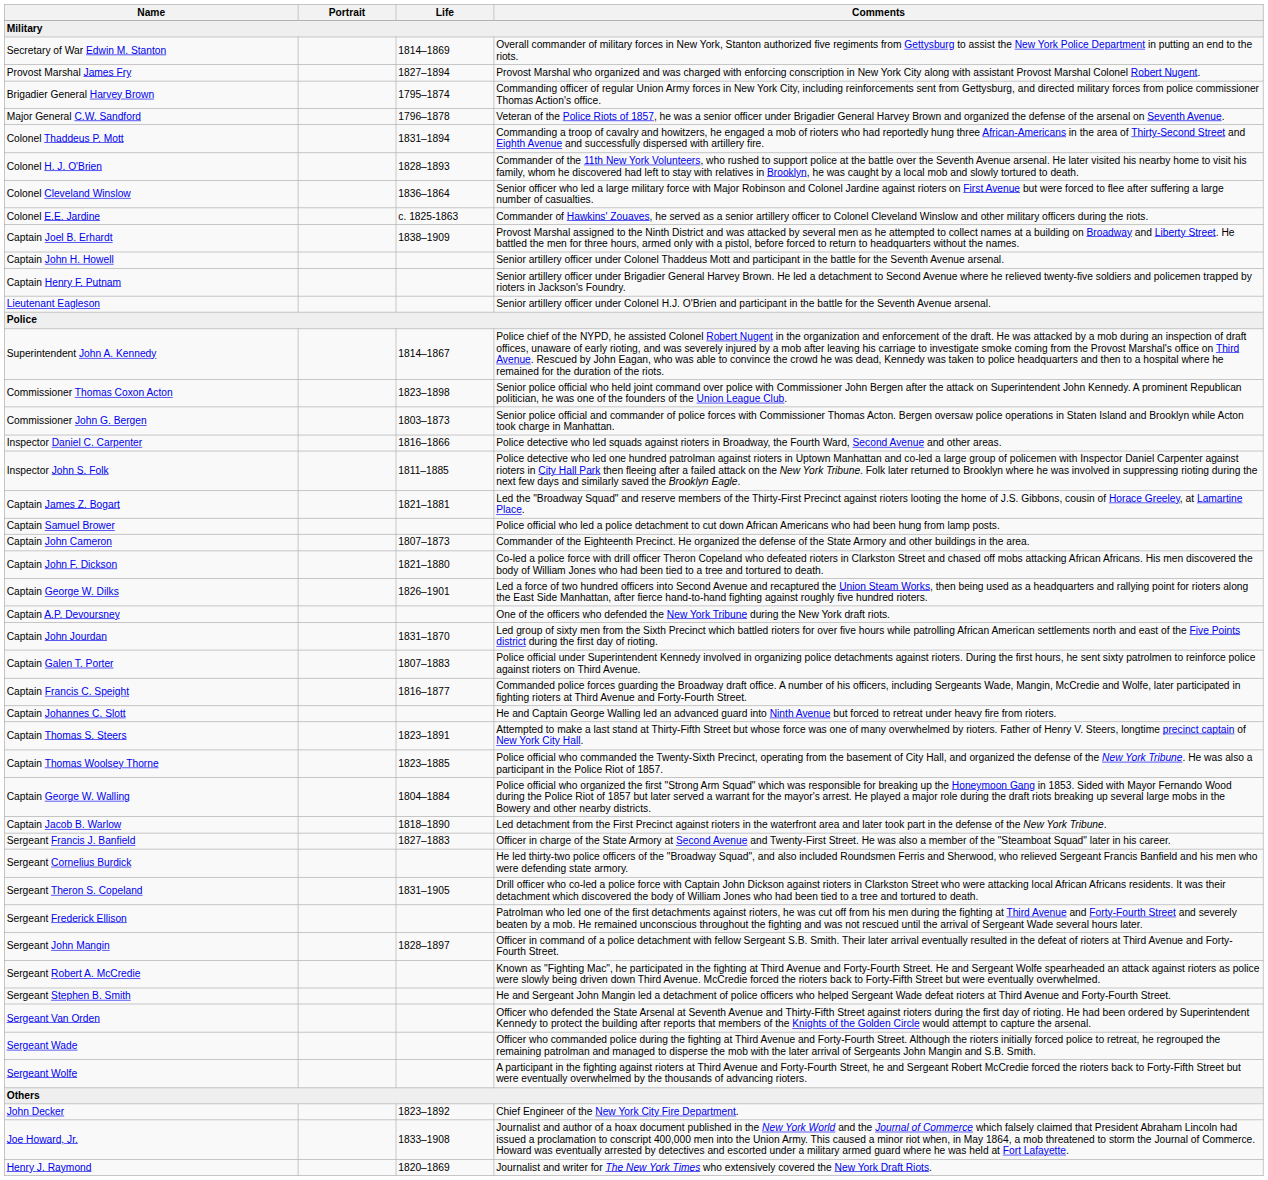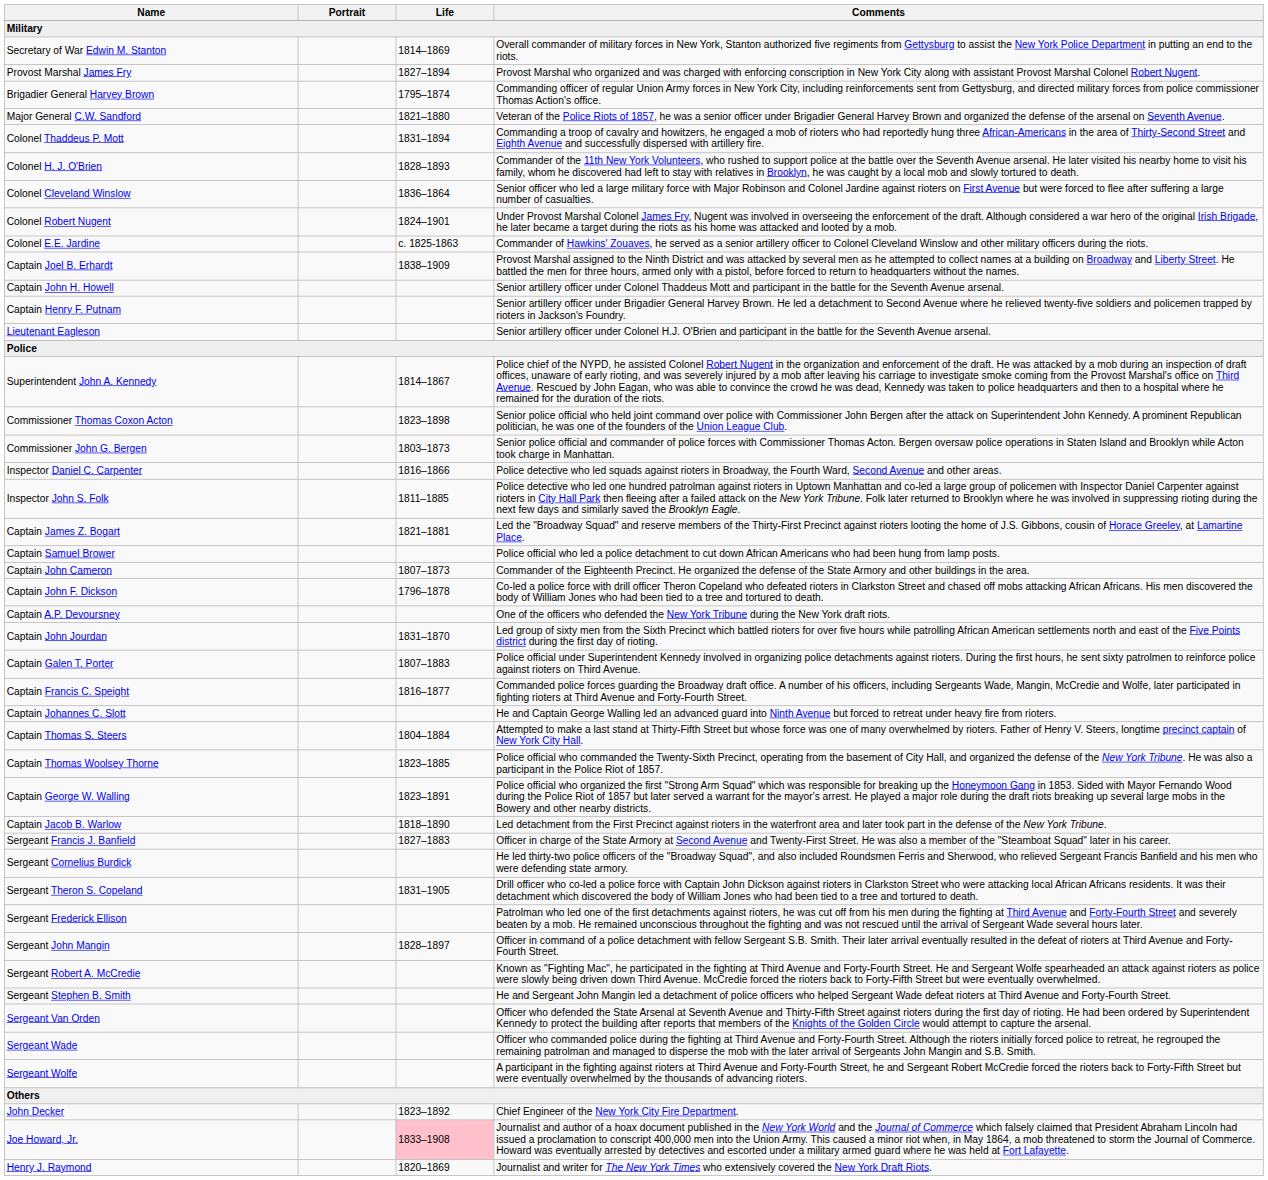 <table class=wikitable>
 <tr>
 <th width="21%">Name</th>
 <th width="7%">Portrait</th>
 <th width="7%">Life</th>
 <th width="55%">Comments</th>
 </tr>
 <tr>
 </tr>
 <tr>
 <td colspan=4 style="background: #efefef;" align=left><strong>Military</strong></td>
 </tr>
 <tr>
 <td>Secretary of War <a href='#'>Edwin M. Stanton</a></td>
 <td></td>
 <td>1814–1869</td>
 <td>Overall commander of military forces in New York, Stanton authorized five regiments from <a href='#'>Gettysburg</a> to assist the <a href='#'>New York Police Department</a> in putting an end to the riots.</td>
 </tr>
 <tr>
 <td>Provost Marshal <a href='#'>James Fry</a></td>
 <td></td>
 <td>1827–1894</td>
 <td>Provost Marshal who organized and was charged with enforcing conscription in New York City along with assistant Provost Marshal Colonel <a href='#'>Robert Nugent</a>.</td>
 </tr>
 <tr>
 <td>Brigadier General <a href='#'>Harvey Brown</a></td>
 <td></td>
 <td>1795–1874</td>
 <td>Commanding officer of regular Union Army forces in New York City, including reinforcements sent from Gettysburg, and directed military forces from police commissioner Thomas Action's office.</td>
 </tr>
 <tr>
 <td>Major General <a href='#'>C.W. Sandford</a></td>
 <td></td>
-<td>1796–1878</td>
+<td>1821–1880</td>
 <td>Veteran of the <a href='#'>Police Riots of 1857</a>, he was a senior officer under Brigadier General Harvey Brown and organized the defense of the arsenal on <a href='#'>Seventh Avenue</a>.</td>
 </tr>
 <tr>
 <td>Colonel <a href='#'>Thaddeus P. Mott</a></td>
 <td></td>
 <td>1831–1894</td>
 <td>Commanding a troop of cavalry and howitzers, he engaged a mob of rioters who had reportedly hung three <a href='#'>African-Americans</a> in the area of <a href='#'>Thirty-Second Street</a> and <a href='#'>Eighth Avenue</a> and successfully dispersed with artillery fire.</td>
 </tr>
 <tr>
 <td>Colonel <a href='#'>H. J. O'Brien</a></td>
 <td></td>
 <td>1828–1893</td>
 <td>Commander of the <a href='#'>11th New York Volunteers</a>, who rushed to support police at the battle over the Seventh Avenue arsenal. He later visited his nearby home to visit his family, whom he discovered had left to stay with relatives in <a href='#'>Brooklyn</a>, he was caught by a local mob and slowly tortured to death.</td>
 </tr>
 <tr>
 <td>Colonel <a href='#'>Cleveland Winslow</a></td>
 <td></td>
 <td>1836–1864</td>
 <td>Senior officer who led a large military force with Major Robinson and Colonel Jardine against rioters on <a href='#'>First Avenue</a> but were forced to flee after suffering a large number of casualties.</td>
+</tr>
+<tr>
+<td>Colonel <a href='#'>Robert Nugent</a></td>
+<td></td>
+<td>1824–1901</td>
+<td>Under Provost Marshal Colonel <a href='#'>James Fry</a>, Nugent was involved in overseeing the enforcement of the draft. Although considered a war hero of the original <a href='#'>Irish Brigade</a>, he later became a target during the riots as his home was attacked and looted by a mob.</td>
 </tr>
 <tr>
 <td>Colonel <a href='#'>E.E. Jardine</a></td>
 <td></td>
 <td>c. 1825-1863</td>
 <td>Commander of <a href='#'>Hawkins' Zouaves</a>, he served as a senior artillery officer to Colonel Cleveland Winslow and other military officers during the riots.</td>
 </tr>
 <tr>
 <td>Captain <a href='#'>Joel B. Erhardt</a></td>
 <td></td>
 <td>1838–1909</td>
 <td>Provost Marshal assigned to the Ninth District and was attacked by several men as he attempted to collect names at a building on <a href='#'>Broadway</a> and <a href='#'>Liberty Street</a>. He battled the men for three hours, armed only with a pistol, before forced to return to headquarters without the names.</td>
 </tr>
 <tr>
 <td>Captain <a href='#'>John H. Howell</a></td>
 <td></td>
 <td></td>
 <td>Senior artillery officer under Colonel Thaddeus Mott and participant in the battle for the Seventh Avenue arsenal.</td>
 </tr>
 <tr>
 <td>Captain <a href='#'>Henry F. Putnam</a></td>
 <td></td>
 <td></td>
 <td>Senior artillery officer under Brigadier General Harvey Brown. He led a detachment to Second Avenue where he relieved twenty-five soldiers and policemen trapped by rioters in Jackson's Foundry.</td>
 </tr>
 <tr>
 <td><a href='#'>Lieutenant Eagleson</a></td>
 <td></td>
 <td></td>
 <td>Senior artillery officer under Colonel H.J. O'Brien and participant in the battle for the Seventh Avenue arsenal.</td>
 </tr>
 <tr>
 <td colspan=4 style="background: #efefef;" align=left><strong>Police</strong></td>
 </tr>
 <tr>
 <td>Superintendent <a href='#'>John A. Kennedy</a></td>
 <td></td>
 <td>1814–1867</td>
 <td>Police chief of the NYPD, he assisted Colonel <a href='#'>Robert Nugent</a> in the organization and enforcement of the draft. He was attacked by a mob during an inspection of draft offices, unaware of early rioting, and was severely injured by a mob after leaving his carriage to investigate smoke coming from the Provost Marshal's office on <a href='#'>Third Avenue</a>. Rescued by John Eagan, who was able to convince the crowd he was dead, Kennedy was taken to police headquarters and then to a hospital where he remained for the duration of the riots.</td>
 </tr>
 <tr>
 <td>Commissioner <a href='#'>Thomas Coxon Acton</a></td>
 <td></td>
 <td>1823–1898</td>
 <td>Senior police official who held joint command over police with Commissioner John Bergen after the attack on Superintendent John Kennedy. A prominent Republican politician, he was one of the founders of the <a href='#'>Union League Club</a>.</td>
 </tr>
 <tr>
 <td>Commissioner <a href='#'>John G. Bergen</a></td>
 <td></td>
 <td>1803–1873</td>
 <td>Senior police official and commander of police forces with Commissioner Thomas Acton. Bergen oversaw police operations in Staten Island and Brooklyn while Acton took charge in Manhattan.</td>
 </tr>
 <tr>
 <td>Inspector <a href='#'>Daniel C. Carpenter</a></td>
 <td></td>
 <td>1816–1866</td>
 <td>Police detective who led squads against rioters in Broadway, the Fourth Ward, <a href='#'>Second Avenue</a> and other areas.</td>
 </tr>
 <tr>
 <td>Inspector <a href='#'>John S. Folk</a></td>
 <td></td>
 <td>1811–1885</td>
 <td>Police detective who led one hundred patrolman against rioters in Uptown Manhattan and co-led a large group of policemen with Inspector Daniel Carpenter against rioters in <a href='#'>City Hall Park</a> then fleeing after a failed attack on the <em>New York Tribune</em>. Folk later returned to Brooklyn where he was involved in suppressing rioting during the next few days and similarly saved the <em>Brooklyn Eagle</em>.</td>
 </tr>
 <tr>
 <td>Captain <a href='#'>James Z. Bogart</a></td>
 <td></td>
 <td>1821–1881</td>
 <td>Led the "Broadway Squad" and reserve members of the Thirty-First Precinct against rioters looting the home of J.S. Gibbons, cousin of <a href='#'>Horace Greeley</a>, at <a href='#'>Lamartine Place</a>.</td>
 </tr>
 <tr>
 <td>Captain <a href='#'>Samuel Brower</a></td>
 <td></td>
 <td></td>
 <td>Police official who led a police detachment to cut down African Americans who had been hung from lamp posts.</td>
 </tr>
 <tr>
 <td>Captain <a href='#'>John Cameron</a></td>
 <td></td>
 <td>1807–1873</td>
 <td>Commander of the Eighteenth Precinct. He organized the defense of the State Armory and other buildings in the area.</td>
 </tr>
 <tr>
 <td>Captain <a href='#'>John F. Dickson</a></td>
 <td></td>
-<td>1821–1880</td>
+<td>1796–1878</td>
 <td>Co-led a police force with drill officer Theron Copeland who defeated rioters in Clarkston Street and chased off mobs attacking African Africans. His men discovered the body of William Jones who had been tied to a tree and tortured to death.</td>
-</tr>
-<tr>
-<td>Captain <a href='#'>George W. Dilks</a></td>
-<td></td>
-<td>1826–1901</td>
-<td>Led a force of two hundred officers into Second Avenue and recaptured the <a href='#'>Union Steam Works</a>, then being used as a headquarters and rallying point for rioters along the East Side Manhattan, after fierce hand-to-hand fighting against roughly five hundred rioters.</td>
 </tr>
 <tr>
 <td>Captain <a href='#'>A.P. Devoursney</a></td>
 <td></td>
 <td></td>
 <td>One of the officers who defended the <a href='#'>New York Tribune</a> during the New York draft riots.</td>
 </tr>
 <tr>
 <td>Captain <a href='#'>John Jourdan</a></td>
 <td></td>
 <td>1831–1870</td>
 <td>Led group of sixty men from the Sixth Precinct which battled rioters for over five hours while patrolling African American settlements north and east of the <a href='#'>Five Points district</a> during the first day of rioting.</td>
 </tr>
 <tr>
 <td>Captain <a href='#'>Galen T. Porter</a></td>
 <td></td>
 <td>1807–1883</td>
 <td>Police official under Superintendent Kennedy involved in organizing police detachments against rioters. During the first hours, he sent sixty patrolmen to reinforce police against rioters on Third Avenue.</td>
 </tr>
 <tr>
 <td>Captain <a href='#'>Francis C. Speight</a></td>
 <td></td>
 <td>1816–1877</td>
 <td>Commanded police forces guarding the Broadway draft office. A number of his officers, including Sergeants Wade, Mangin, McCredie and Wolfe, later participated in fighting rioters at Third Avenue and Forty-Fourth Street.</td>
 </tr>
 <tr>
 <td>Captain <a href='#'>Johannes C. Slott</a></td>
 <td></td>
 <td></td>
 <td>He and Captain George Walling led an advanced guard into <a href='#'>Ninth Avenue</a> but forced to retreat under heavy fire from rioters.</td>
 </tr>
 <tr>
 <td>Captain <a href='#'>Thomas S. Steers</a></td>
 <td></td>
-<td>1823–1891</td>
+<td>1804–1884</td>
 <td>Attempted to make a last stand at Thirty-Fifth Street but whose force was one of many overwhelmed by rioters. Father of Henry V. Steers, longtime <a href='#'>precinct captain</a> of <a href='#'>New York City Hall</a>.</td>
 </tr>
 <tr>
 <td>Captain <a href='#'>Thomas Woolsey Thorne</a></td>
 <td></td>
 <td>1823–1885</td>
 <td>Police official who commanded the Twenty-Sixth Precinct, operating from the basement of City Hall, and organized the defense of the <em><a href='#'>New York Tribune</a></em>. He was also a participant in the Police Riot of 1857.</td>
 </tr>
 <tr>
 <td>Captain <a href='#'>George W. Walling</a></td>
 <td></td>
-<td>1804–1884</td>
+<td>1823–1891</td>
 <td>Police official who organized the first "Strong Arm Squad" which was responsible for breaking up the <a href='#'>Honeymoon Gang</a> in 1853. Sided with Mayor Fernando Wood during the Police Riot of 1857 but later served a warrant for the mayor's arrest. He played a major role during the draft riots breaking up several large mobs in the Bowery and other nearby districts.</td>
 </tr>
 <tr>
 <td>Captain <a href='#'>Jacob B. Warlow</a></td>
 <td></td>
 <td>1818–1890</td>
 <td>Led detachment from the First Precinct against rioters in the waterfront area and later took part in the defense of the <em>New York Tribune</em>.</td>
 </tr>
 <tr>
 <td>Sergeant <a href='#'>Francis J. Banfield</a></td>
 <td></td>
 <td>1827–1883</td>
 <td>Officer in charge of the State Armory at <a href='#'>Second Avenue</a> and Twenty-First Street. He was also a member of the "Steamboat Squad" later in his career.</td>
 </tr>
 <tr>
 <td>Sergeant <a href='#'>Cornelius Burdick</a></td>
 <td></td>
 <td></td>
 <td>He led thirty-two police officers of the "Broadway Squad", and also included Roundsmen Ferris and Sherwood, who relieved Sergeant Francis Banfield and his men who were defending state armory.</td>
 </tr>
 <tr>
 <td>Sergeant <a href='#'>Theron S. Copeland</a></td>
 <td></td>
 <td>1831–1905</td>
 <td>Drill officer who co-led a police force with Captain John Dickson against rioters in Clarkston Street who were attacking local African Africans residents. It was their detachment which discovered the body of William Jones who had been tied to a tree and tortured to death.</td>
 </tr>
 <tr>
 <td>Sergeant <a href='#'>Frederick Ellison</a></td>
 <td></td>
 <td></td>
 <td>Patrolman who led one of the first detachments against rioters, he was cut off from his men during the fighting at <a href='#'>Third Avenue</a> and <a href='#'>Forty-Fourth Street</a> and severely beaten by a mob. He remained unconscious throughout the fighting and was not rescued until the arrival of Sergeant Wade several hours later.</td>
 </tr>
 <tr>
 <td>Sergeant <a href='#'>John Mangin</a></td>
 <td></td>
 <td>1828–1897</td>
 <td>Officer in command of a police detachment with fellow Sergeant S.B. Smith. Their later arrival eventually resulted in the defeat of rioters at Third Avenue and Forty-Fourth Street.</td>
 </tr>
 <tr>
 <td>Sergeant <a href='#'>Robert A. McCredie</a></td>
 <td></td>
 <td></td>
 <td>Known as "Fighting Mac", he participated in the fighting at Third Avenue and Forty-Fourth Street. He and Sergeant Wolfe spearheaded an attack against rioters as police were slowly being driven down Third Avenue. McCredie forced the rioters back to Forty-Fifth Street but were eventually overwhelmed.</td>
 </tr>
 <tr>
 <td>Sergeant <a href='#'>Stephen B. Smith</a></td>
 <td></td>
 <td></td>
 <td>He and Sergeant John Mangin led a detachment of police officers who helped Sergeant Wade defeat rioters at Third Avenue and Forty-Fourth Street.</td>
 </tr>
 <tr>
 <td><a href='#'>Sergeant Van Orden</a></td>
 <td></td>
 <td></td>
 <td>Officer who defended the State Arsenal at Seventh Avenue and Thirty-Fifth Street against rioters during the first day of rioting. He had been ordered by Superintendent Kennedy to protect the building after reports that members of the <a href='#'>Knights of the Golden Circle</a> would attempt to capture the arsenal.</td>
 </tr>
 <tr>
 <td><a href='#'>Sergeant Wade</a></td>
 <td></td>
 <td></td>
 <td>Officer who commanded police during the fighting at Third Avenue and Forty-Fourth Street. Although the rioters initially forced police to retreat, he regrouped the remaining patrolman and managed to disperse the mob with the later arrival of Sergeants John Mangin and S.B. Smith.</td>
 </tr>
 <tr>
 <td><a href='#'>Sergeant Wolfe</a></td>
 <td></td>
 <td></td>
 <td>A participant in the fighting against rioters at Third Avenue and Forty-Fourth Street, he and Sergeant Robert McCredie forced the rioters back to Forty-Fifth Street but were eventually overwhelmed by the thousands of advancing rioters.</td>
 </tr>
 <tr>
 <td colspan=4 style="background: #efefef;" align=left><strong>Others</strong></td>
 </tr>
 <tr>
 <td><a href='#'>John Decker</a></td>
 <td></td>
 <td>1823–1892</td>
 <td>Chief Engineer of the <a href='#'>New York City Fire Department</a>.</td>
 </tr>
 <tr>
 <td><a href='#'>Joe Howard, Jr.</a></td>
 <td></td>
-<td>1833–1908</td>
+<td style="background: pink;">1833–1908</td>
 <td>Journalist and author of a hoax document published in the <em><a href='#'>New York World</a></em> and the <em><a href='#'>Journal of Commerce</a></em> which falsely claimed that President Abraham Lincoln had issued a proclamation to conscript 400,000 men into the Union Army. This caused a minor riot when, in May 1864, a mob threatened to storm the Journal of Commerce. Howard was eventually arrested by detectives and escorted under a military armed guard where he was held at <a href='#'>Fort Lafayette</a>.</td>
 </tr>
 <tr>
 <td><a href='#'>Henry J. Raymond</a></td>
 <td></td>
 <td>1820–1869</td>
 <td>Journalist and writer for <em><a href='#'>The New York Times</a></em> who extensively covered the <a href='#'>New York Draft Riots</a>.</td>
 </tr>
 </table>
